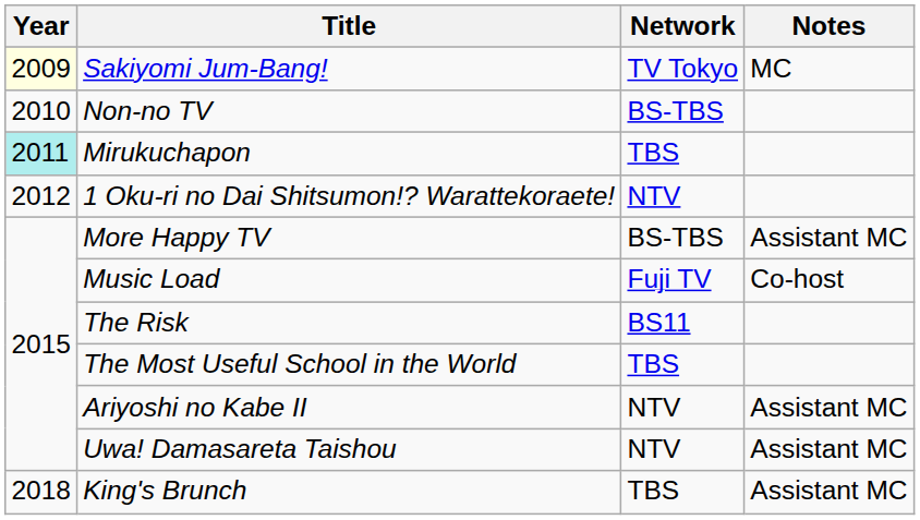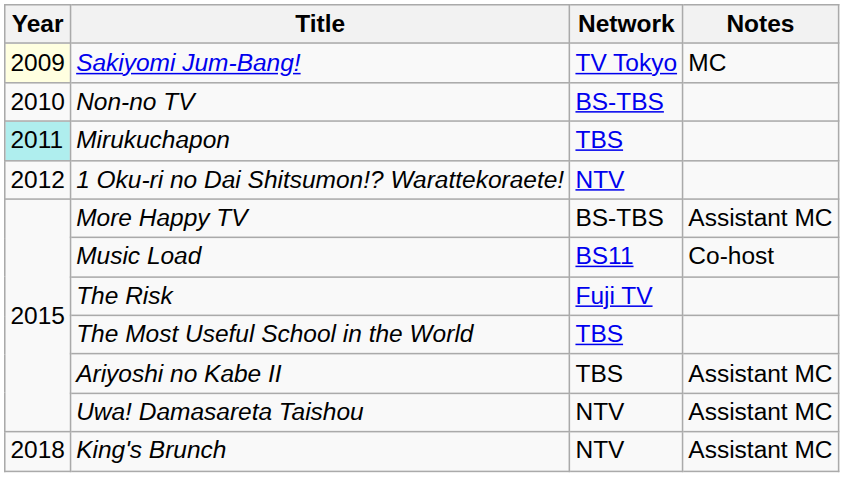 <table class="wikitable">
 <tr>
 <th>Year</th>
 <th>Title</th>
 <th>Network</th>
 <th>Notes</th>
 </tr>
 <tr>
 <td style="background: lightyellow;">2009</td>
 <td><em><a href='#'>Sakiyomi Jum-Bang!</a></em></td>
 <td><a href='#'>TV Tokyo</a></td>
 <td>MC</td>
 </tr>
 <tr>
 <td>2010</td>
 <td><em>Non-no TV</em></td>
 <td><a href='#'>BS-TBS</a></td>
 <td></td>
 </tr>
 <tr>
 <td style="background: paleturquoise;">2011</td>
 <td><em>Mirukuchapon</em></td>
 <td><a href='#'>TBS</a></td>
 <td></td>
 </tr>
 <tr>
 <td>2012</td>
 <td><em>1 Oku-ri no Dai Shitsumon!? Warattekoraete!</em></td>
 <td><a href='#'>NTV</a></td>
 <td></td>
 </tr>
 <tr>
 <td rowspan="6">2015</td>
 <td><em>More Happy TV</em></td>
 <td>BS-TBS</td>
 <td>Assistant MC</td>
 </tr>
 <tr>
 <td><em>Music Load</em></td>
-<td><a href='#'>Fuji TV</a></td>
+<td><a href='#'>BS11</a></td>
 <td>Co-host</td>
 </tr>
 <tr>
 <td><em>The Risk</em></td>
-<td><a href='#'>BS11</a></td>
+<td><a href='#'>Fuji TV</a></td>
 <td></td>
 </tr>
 <tr>
 <td><em>The Most Useful School in the World</em></td>
 <td><a href='#'>TBS</a></td>
 <td></td>
 </tr>
 <tr>
 <td><em>Ariyoshi no Kabe II</em></td>
-<td>NTV</td>
+<td>TBS</td>
 <td>Assistant MC</td>
 </tr>
 <tr>
 <td><em>Uwa! Damasareta Taishou</em></td>
 <td>NTV</td>
 <td>Assistant MC</td>
 </tr>
 <tr>
 <td>2018</td>
 <td><em>King's Brunch</em></td>
-<td>TBS</td>
+<td>NTV</td>
 <td>Assistant MC</td>
 </tr>
 </table>
